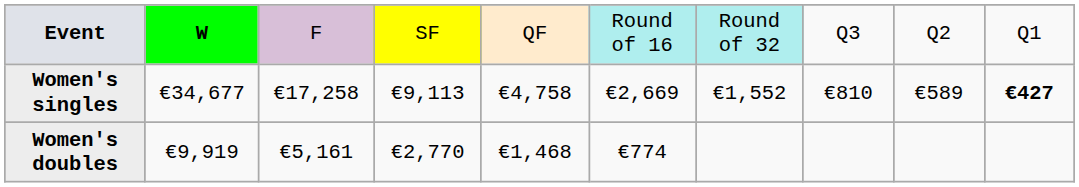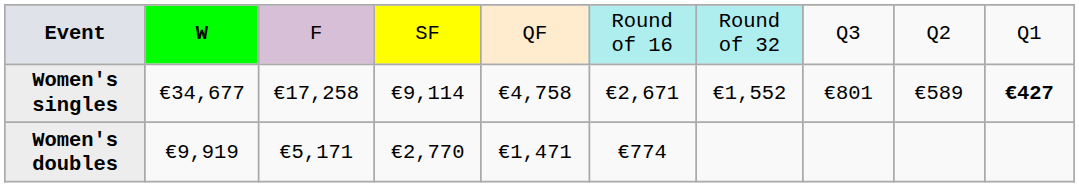 <table class=wikitable style=font-size:90%;text-align:center>
 <tr>
 <td width=130 bgcolor=dfe2e9><strong>Event</strong></td>
 <td width=80 bgcolor=lime><strong>W</strong></td>
 <td width=85 bgcolor=thistle>F</td>
 <td width=85 bgcolor=ffff00>SF</td>
 <td width=85 bgcolor=ffebcd>QF</td>
 <td width=85 bgcolor=afeeee>Round of 16</td>
 <td width=85 bgcolor=afeeee>Round of 32</td>
 <td width=85>Q3</td>
 <td width=85>Q2</td>
 <td width=85>Q1</td>
 </tr>
 <tr>
 <th style=background:#ededed>Women's singles</th>
 <td>€34,677</td>
 <td>€17,258</td>
-<td>€9,113</td>
+<td>€9,114</td>
 <td>€4,758</td>
-<td>€2,669</td>
+<td>€2,671</td>
 <td>€1,552</td>
-<td>€810</td>
+<td>€801</td>
 <td>€589</td>
 <td><strong>€427</strong></td>
 </tr>
 <tr>
 <th style=background:#ededed>Women's doubles</th>
 <td>€9,919</td>
-<td>€5,161</td>
+<td>€5,171</td>
 <td>€2,770</td>
-<td>€1,468</td>
+<td>€1,471</td>
 <td>€774</td>
 <td></td>
 <td></td>
 <td></td>
 <td></td>
 </tr>
 </table>
